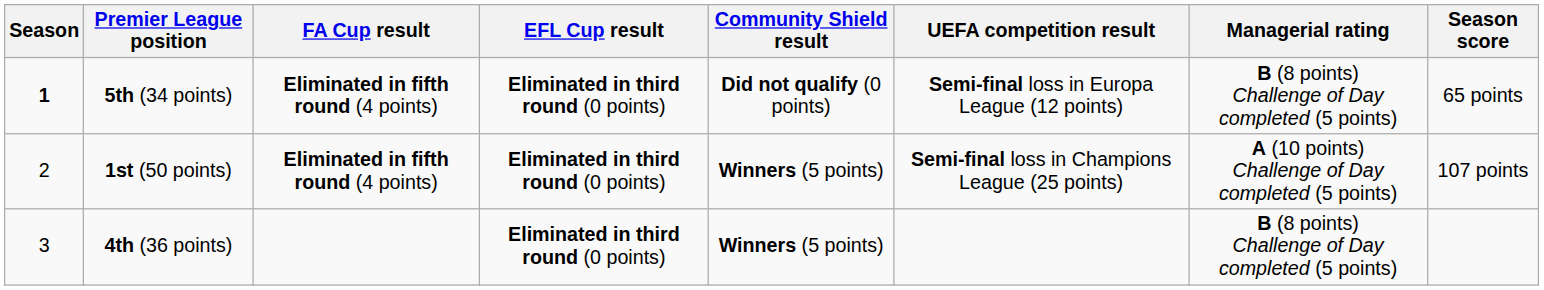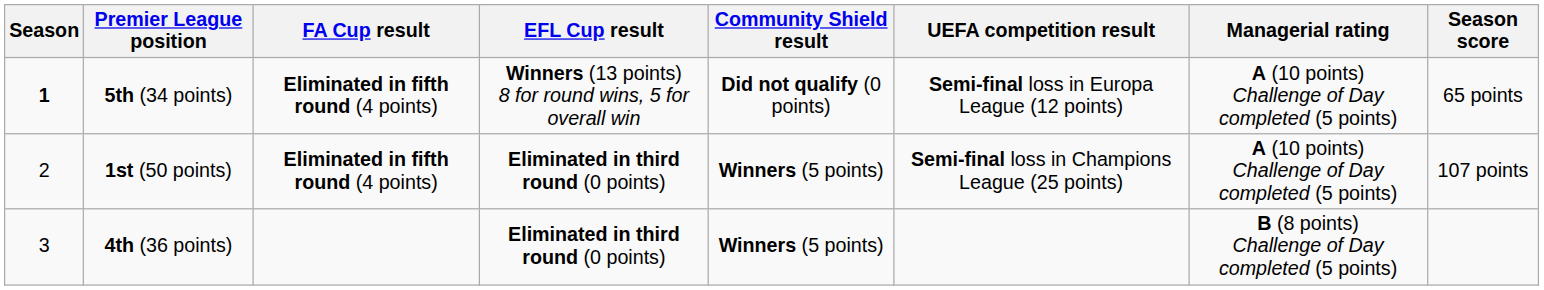 <table class="wikitable" style="text-align:center">
 <tr>
 <th>Season</th>
 <th><a href='#'>Premier League</a> position</th>
 <th><a href='#'>FA Cup</a> result</th>
 <th><a href='#'>EFL Cup</a> result</th>
 <th><a href='#'>Community Shield</a> result</th>
 <th>UEFA competition result</th>
 <th>Managerial rating</th>
 <th>Season score</th>
 </tr>
 <tr>
 <td><strong>1</strong></td>
 <td><strong>5th</strong> (34 points)</td>
 <td><strong>Eliminated in fifth round</strong> (4 points)</td>
-<td><strong>Eliminated</strong> <strong>in third round</strong> (0 points)</td>
+<td><strong>Winners</strong> (13 points)<br><em>8 for round wins, 5 for overall win</em></td>
 <td><strong>Did not qualify</strong> (0 points)</td>
 <td><strong>Semi-final</strong> loss in Europa League (12 points)</td>
-<td><strong>B</strong> (8 points)<br><em>Challenge of Day completed</em> (5 points)</td>
+<td><strong>A</strong> (10 points)<br><em>Challenge of Day completed</em> (5 points)</td>
 <td>65 points</td>
 </tr>
 <tr>
 <td>2</td>
 <td><strong>1st</strong> (50 points)</td>
 <td><strong>Eliminated in fifth round</strong> (4 points)</td>
 <td><strong>Eliminated</strong> <strong>in third round</strong> (0 points)</td>
 <td><strong>Winners</strong> (5 points)</td>
 <td><strong>Semi-final</strong> loss in Champions League (25 points)</td>
 <td><strong>A</strong> (10 points)<br><em>Challenge of Day completed</em> (5 points)</td>
 <td>107 points</td>
 </tr>
 <tr>
 <td>3</td>
 <td><strong>4th</strong> (36 points)</td>
 <td></td>
 <td><strong>Eliminated</strong> <strong>in third round</strong> (0 points)</td>
 <td><strong>Winners</strong> (5 points)</td>
 <td></td>
 <td><strong>B</strong> (8 points)<br><em>Challenge of Day completed</em> (5 points)</td>
 </tr>
 </table>
